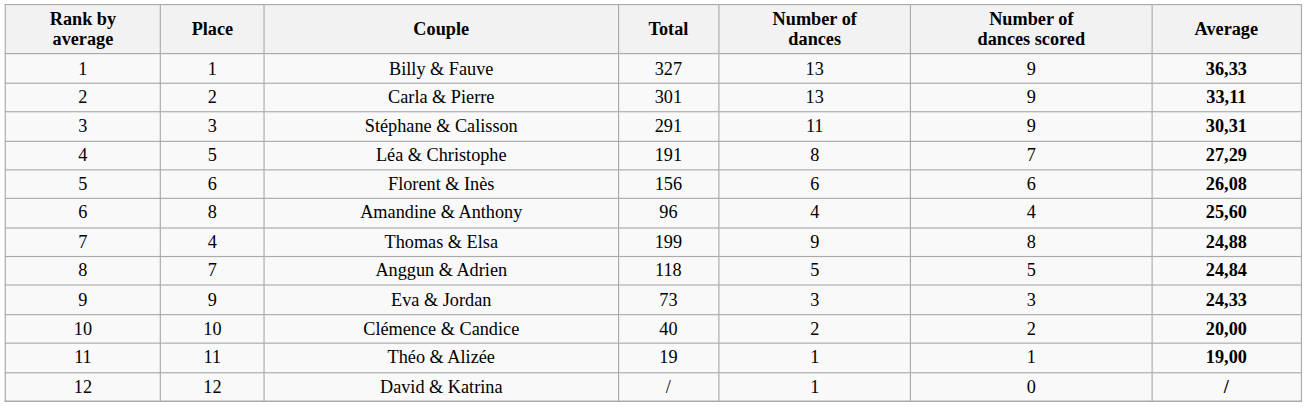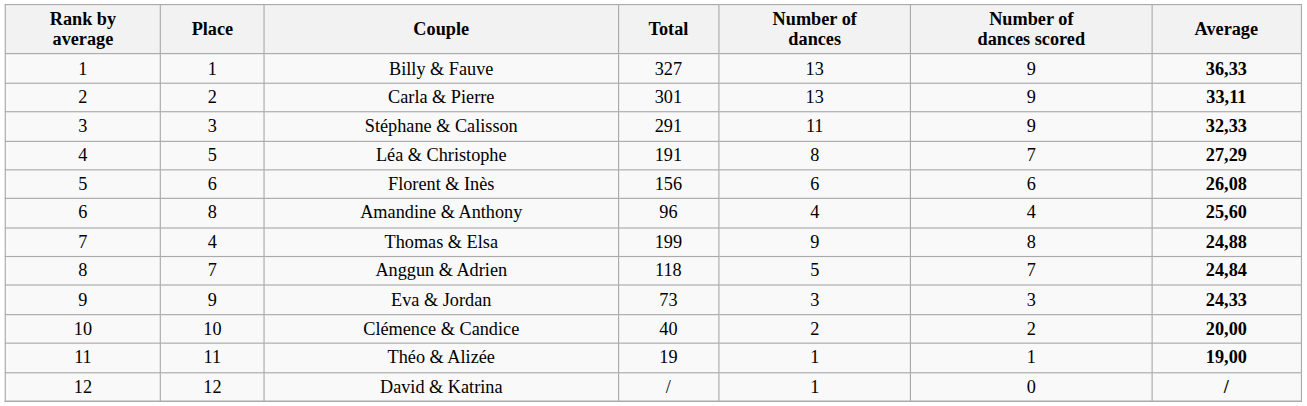 <table class="wikitable sortable" style="margin:auto; text-align:center; margin:5px; width:90%;">
 <tr>
 <th>Rank by<br>average</th>
 <th>Place</th>
 <th>Couple</th>
 <th>Total</th>
 <th>Number of<br> dances</th>
 <th>Number of<br> dances scored</th>
 <th>Average</th>
 </tr>
 <tr>
 <td>1</td>
 <td>1</td>
 <td>Billy & Fauve</td>
 <td>327</td>
 <td>13</td>
 <td>9</td>
 <td><strong>36,33</strong></td>
 </tr>
 <tr>
 <td>2</td>
 <td>2</td>
 <td>Carla & Pierre</td>
 <td>301</td>
 <td>13</td>
 <td>9</td>
 <td><strong>33,11</strong></td>
 </tr>
 <tr>
 <td>3</td>
 <td>3</td>
 <td>Stéphane & Calisson</td>
 <td>291</td>
 <td>11</td>
 <td>9</td>
-<td><strong>30,31</strong></td>
+<td><strong>32,33</strong></td>
 </tr>
 <tr>
 <td>4</td>
 <td>5</td>
 <td>Léa & Christophe</td>
 <td>191</td>
 <td>8</td>
 <td>7</td>
 <td><strong>27,29</strong></td>
 </tr>
 <tr>
 <td>5</td>
 <td>6</td>
 <td>Florent & Inès</td>
 <td>156</td>
 <td>6</td>
 <td>6</td>
 <td><strong>26,08</strong></td>
 </tr>
 <tr>
 <td>6</td>
 <td>8</td>
 <td>Amandine & Anthony</td>
 <td>96</td>
 <td>4</td>
 <td>4</td>
 <td><strong>25,60</strong></td>
 </tr>
 <tr>
 <td>7</td>
 <td>4</td>
 <td>Thomas & Elsa</td>
 <td>199</td>
 <td>9</td>
 <td>8</td>
 <td><strong>24,88</strong></td>
 </tr>
 <tr>
 <td>8</td>
 <td>7</td>
 <td>Anggun & Adrien</td>
 <td>118</td>
 <td>5</td>
-<td>5</td>
+<td>7</td>
 <td><strong>24,84</strong></td>
 </tr>
 <tr>
 <td>9</td>
 <td>9</td>
 <td>Eva & Jordan</td>
 <td>73</td>
 <td>3</td>
 <td>3</td>
 <td><strong>24,33</strong></td>
 </tr>
 <tr>
 <td>10</td>
 <td>10</td>
 <td>Clémence & Candice</td>
 <td>40</td>
 <td>2</td>
 <td>2</td>
 <td><strong>20,00</strong></td>
 </tr>
 <tr>
 <td>11</td>
 <td>11</td>
 <td>Théo & Alizée</td>
 <td>19</td>
 <td>1</td>
 <td>1</td>
 <td><strong>19,00</strong></td>
 </tr>
 <tr>
 <td>12</td>
 <td>12</td>
 <td>David & Katrina</td>
 <td>/</td>
 <td>1</td>
 <td>0</td>
 <td><strong>/</strong></td>
 </tr>
 <tr>
 </tr>
 </table>
